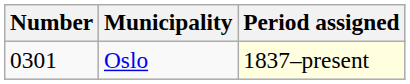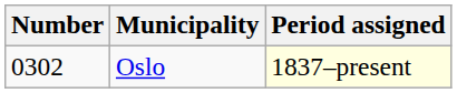 <table class="wikitable">
 <tr>
 <th>Number</th>
 <th>Municipality</th>
 <th>Period assigned</th>
 </tr>
 <tr>
-<td>0301</td>
+<td>0302</td>
 <td><a href='#'>Oslo</a></td>
 <td style="background: lightyellow;">1837–present</td>
 </tr>
 </table>
